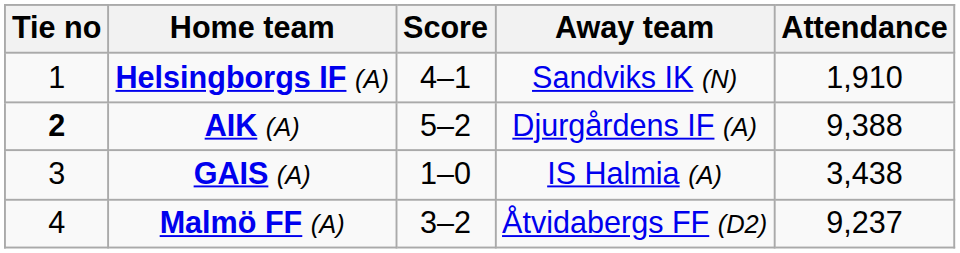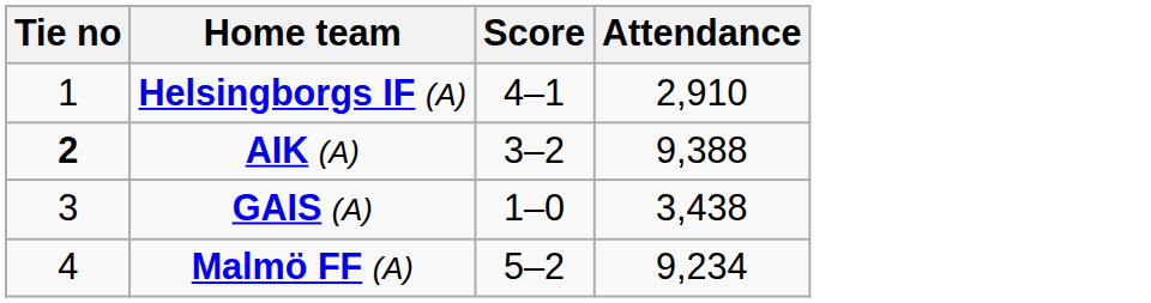 <table class="wikitable" style="text-align:center">
 <tr>
 <th style= width="40px">Tie no</th>
 <th style= width="150px">Home team</th>
 <th style= width="60px">Score</th>
-<th style= width="150px">Away team</th>
 <th style= width="30px">Attendance</th>
 </tr>
 <tr>
 <td>1</td>
 <td><strong><a href='#'>Helsingborgs IF</a></strong> <em><small>(A)</small></em></td>
 <td>4–1</td>
-<td><a href='#'>Sandviks IK</a> <em><small>(N)</small></em></td>
-<td>1,910</td>
+<td>2,910</td>
 </tr>
 <tr>
 <td><strong>2</strong></td>
 <td><strong><a href='#'>AIK</a></strong> <em><small>(A)</small></em></td>
-<td>5–2</td>
-<td><a href='#'>Djurgårdens IF</a> <em><small>(A)</small></em></td>
+<td>3–2</td>
 <td>9,388</td>
 </tr>
 <tr>
 <td>3</td>
 <td><strong><a href='#'>GAIS</a></strong> <em><small>(A)</small></em></td>
 <td>1–0</td>
-<td><a href='#'>IS Halmia</a> <em><small>(A)</small></em></td>
 <td>3,438</td>
 </tr>
 <tr>
 <td>4</td>
 <td><strong><a href='#'>Malmö FF</a></strong> <em><small>(A)</small></em></td>
-<td>3–2</td>
-<td><a href='#'>Åtvidabergs FF</a> <em><small>(D2)</small></em></td>
-<td>9,237</td>
+<td>5–2</td>
+<td>9,234</td>
 </tr>
 </table>
